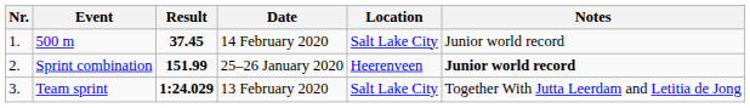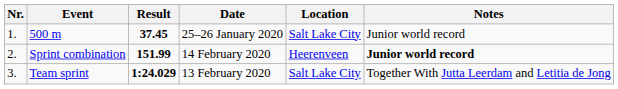 <table class="wikitable vatop">
 <tr>
 <th>Nr.</th>
 <th>Event</th>
 <th>Result</th>
 <th>Date</th>
 <th>Location</th>
 <th>Notes</th>
 </tr>
 <tr>
 <td>1.</td>
 <td><a href='#'>500 m</a></td>
 <td align=center><strong>37.45</strong></td>
-<td>14 February 2020</td>
+<td>25–26 January 2020</td>
 <td><a href='#'>Salt Lake City</a></td>
 <td>Junior world record</td>
 </tr>
 <tr>
 <td>2.</td>
 <td><a href='#'>Sprint combination</a></td>
 <td align=center><strong>151.99</strong></td>
-<td>25–26 January 2020</td>
+<td>14 February 2020</td>
 <td><a href='#'>Heerenveen</a></td>
 <td><strong>Junior world record</strong></td>
 </tr>
 <tr>
 <td>3.</td>
 <td><a href='#'>Team sprint</a></td>
 <td align=center><strong>1:24.029</strong></td>
 <td>13 February 2020</td>
 <td><a href='#'>Salt Lake City</a></td>
 <td>Together With <a href='#'>Jutta Leerdam</a> and <a href='#'>Letitia de Jong</a></td>
 </tr>
 </table>
